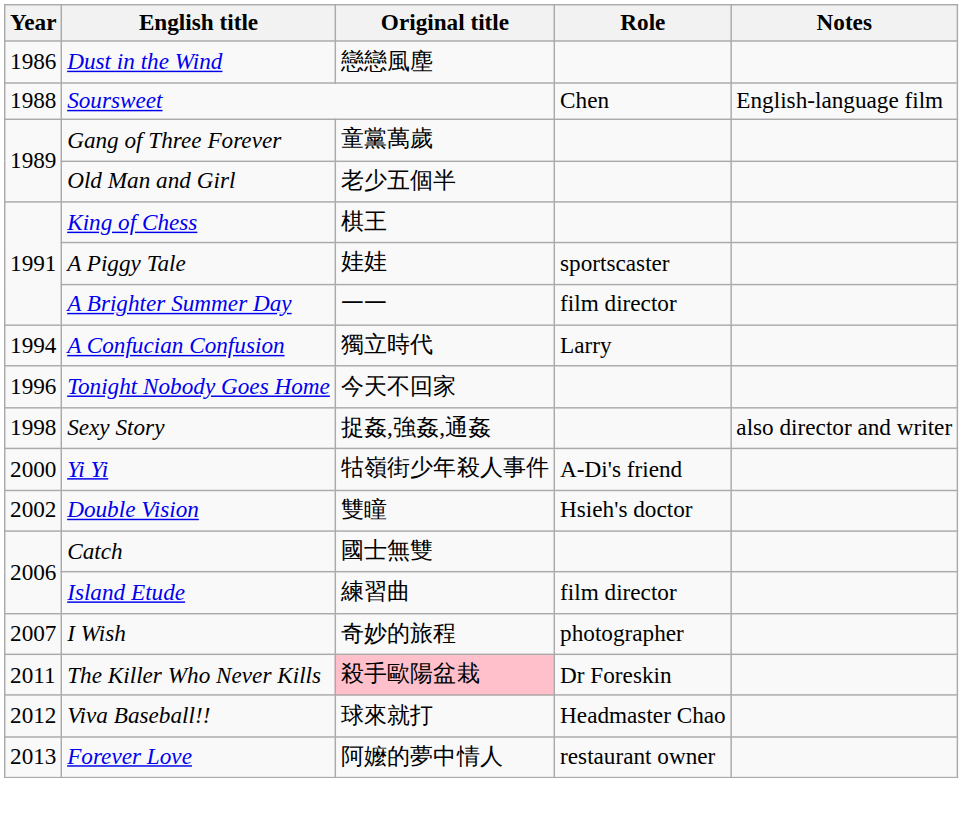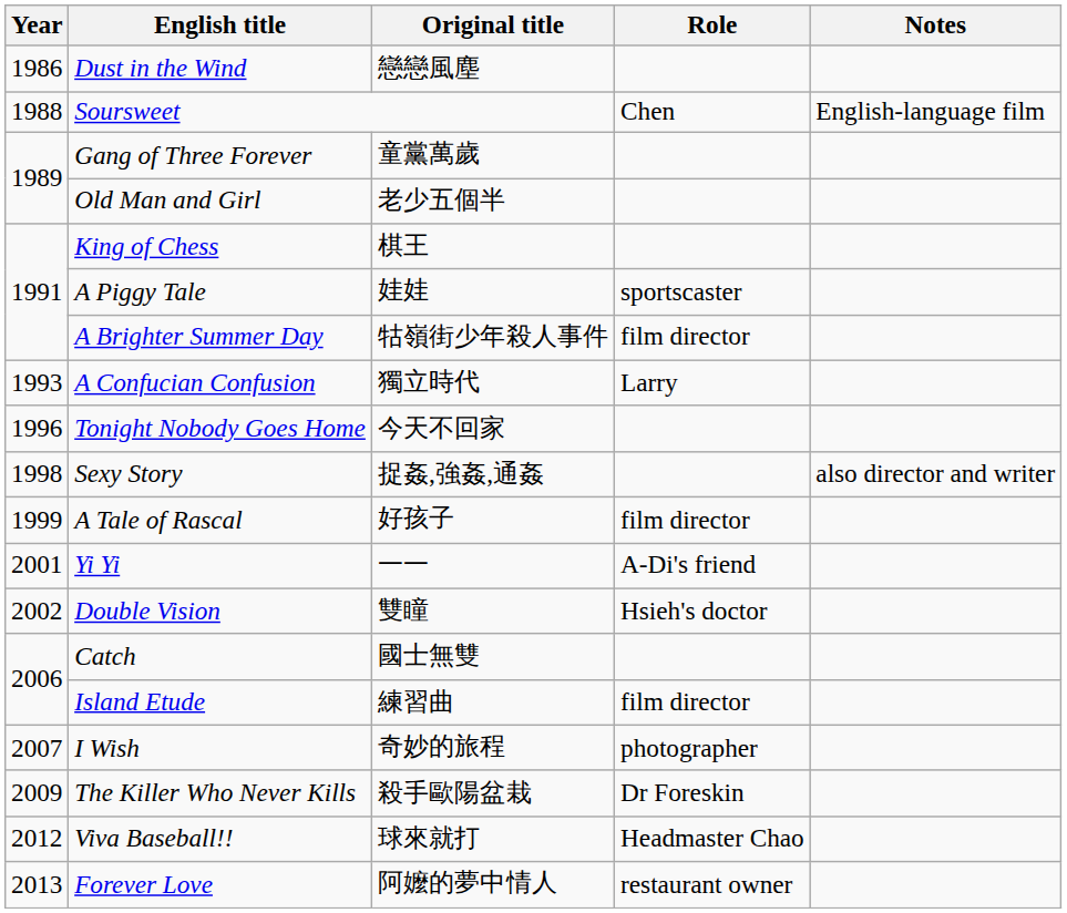 <table class="wikitable sortable">
 <tr>
 <th>Year</th>
 <th>English title</th>
 <th>Original title</th>
 <th>Role</th>
 <th class="unsortable">Notes</th>
 </tr>
 <tr>
 <td>1986</td>
 <td><em><a href='#'>Dust in the Wind</a></em></td>
 <td>戀戀風塵</td>
 <td></td>
 <td></td>
 </tr>
 <tr>
 <td>1988</td>
 <td colspan=2><em><a href='#'>Soursweet</a></em></td>
 <td>Chen</td>
 <td>English-language film</td>
 </tr>
 <tr>
 <td rowspan=2>1989</td>
 <td><em>Gang of Three Forever</em></td>
 <td>童黨萬歲</td>
 <td></td>
 <td></td>
 </tr>
 <tr>
 <td><em>Old Man and Girl</em></td>
 <td>老少五個半</td>
 <td></td>
 <td></td>
 </tr>
 <tr>
 <td rowspan=3>1991</td>
 <td><em><a href='#'>King of Chess</a></em></td>
 <td>棋王</td>
 <td></td>
 <td></td>
 </tr>
 <tr>
 <td><em>A Piggy Tale</em></td>
 <td>娃娃</td>
 <td>sportscaster</td>
 <td></td>
 </tr>
 <tr>
 <td><em><a href='#'>A Brighter Summer Day</a></em></td>
-<td>一一</td>
+<td>牯嶺街少年殺人事件</td>
 <td>film director</td>
 <td></td>
 </tr>
 <tr>
-<td>1994</td>
+<td>1993</td>
 <td><em><a href='#'>A Confucian Confusion</a></em></td>
 <td>獨立時代</td>
 <td>Larry</td>
 <td></td>
 </tr>
 <tr>
 <td>1996</td>
 <td><em><a href='#'>Tonight Nobody Goes Home</a></em></td>
 <td>今天不回家</td>
 <td></td>
 <td></td>
 </tr>
 <tr>
 <td>1998</td>
 <td><em>Sexy Story</em></td>
 <td>捉姦,強姦,通姦</td>
 <td></td>
 <td>also director and writer</td>
 </tr>
 <tr>
-<td>2000</td>
+<td>1999</td>
+<td><em>A Tale of Rascal</em></td>
+<td>好孩子</td>
+<td>film director</td>
+<td></td>
+</tr>
+<tr>
+<td>2001</td>
 <td><em><a href='#'>Yi Yi</a></em></td>
-<td>牯嶺街少年殺人事件</td>
+<td>一一</td>
 <td>A-Di's friend</td>
 <td></td>
 </tr>
 <tr>
 <td>2002</td>
 <td><em><a href='#'>Double Vision</a></em></td>
 <td>雙瞳</td>
 <td>Hsieh's doctor</td>
 <td></td>
 </tr>
 <tr>
 <td rowspan=2>2006</td>
 <td><em>Catch</em></td>
 <td>國士無雙</td>
 <td></td>
 <td></td>
 </tr>
 <tr>
 <td><em><a href='#'>Island Etude</a></em></td>
 <td>練習曲</td>
 <td>film director</td>
 <td></td>
 </tr>
 <tr>
 <td>2007</td>
 <td><em>I Wish</em></td>
 <td>奇妙的旅程</td>
 <td>photographer</td>
 <td></td>
 </tr>
 <tr>
-<td>2011</td>
+<td>2009</td>
 <td><em>The Killer Who Never Kills</em></td>
-<td style="background: pink;">殺手歐陽盆栽</td>
+<td>殺手歐陽盆栽</td>
 <td>Dr Foreskin</td>
 <td></td>
 </tr>
 <tr>
 <td>2012</td>
 <td><em>Viva Baseball!!</em></td>
 <td>球來就打</td>
 <td>Headmaster Chao</td>
 <td></td>
 </tr>
 <tr>
 <td>2013</td>
 <td><em><a href='#'>Forever Love</a></em></td>
 <td>阿嬤的夢中情人</td>
 <td>restaurant owner</td>
 <td></td>
 </tr>
 </table>
